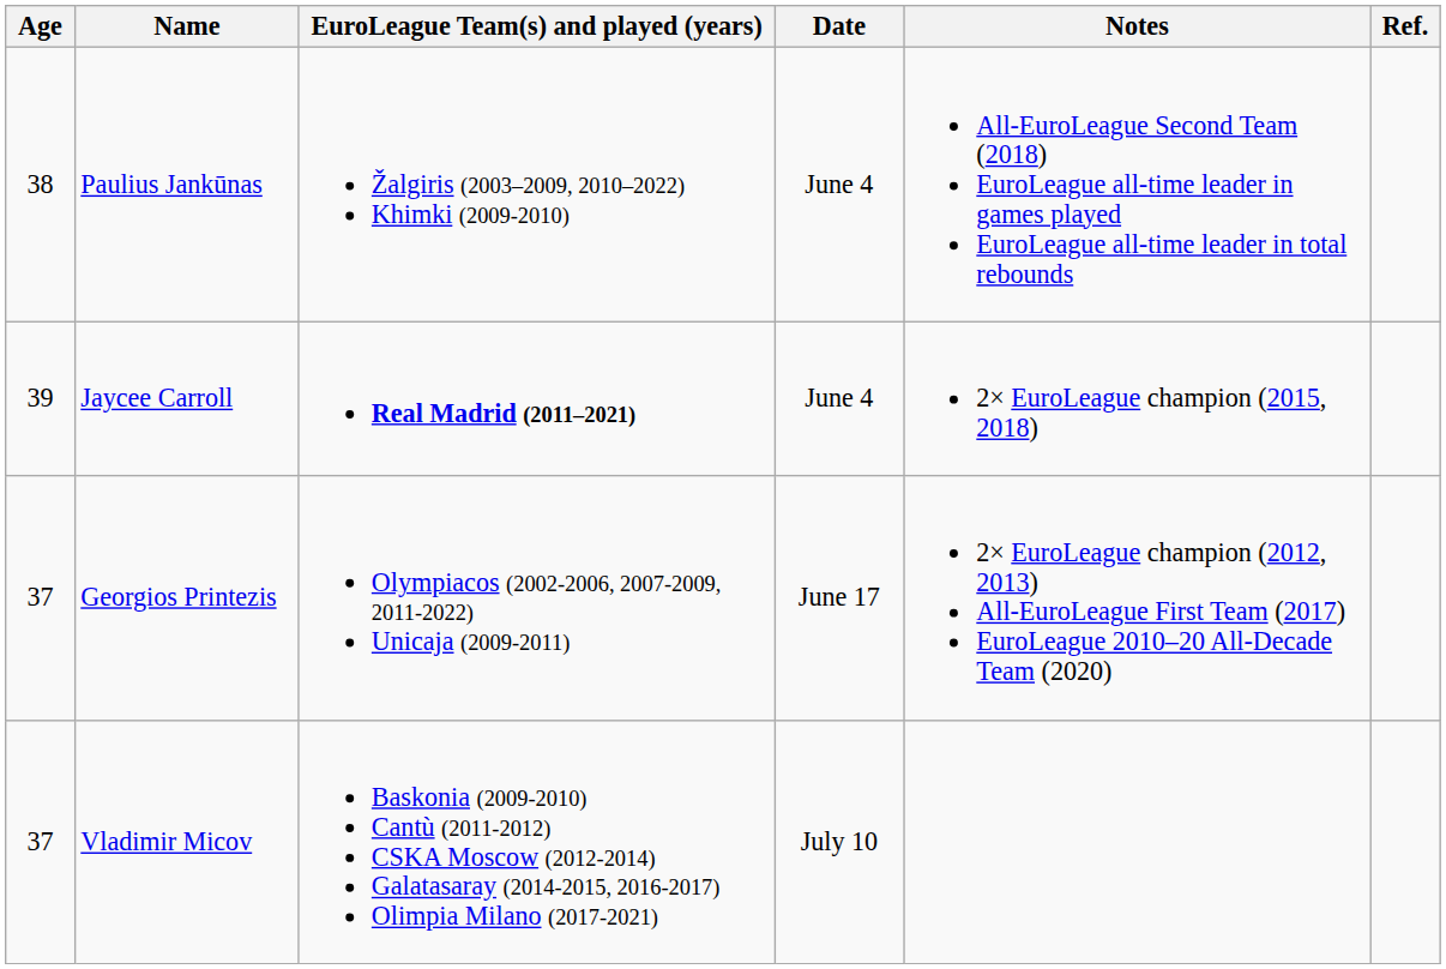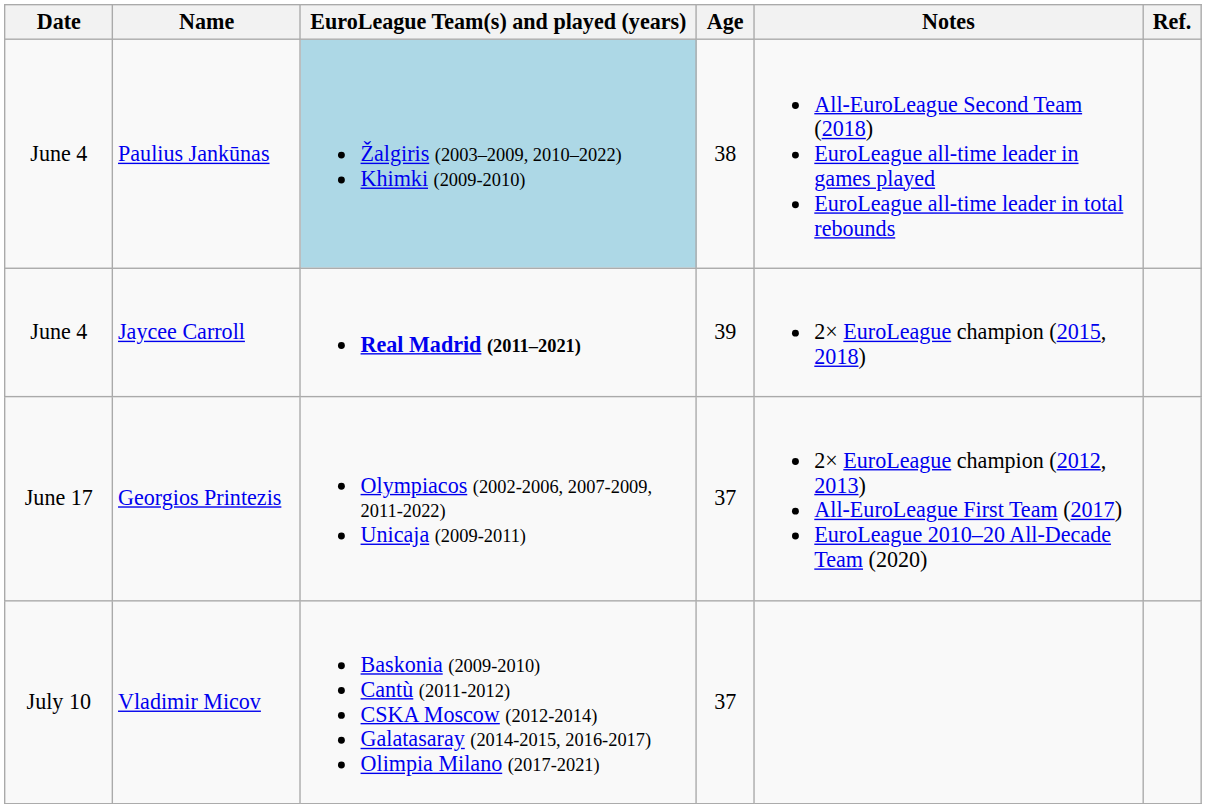 <table class="wikitable">
 <tr>
-<th style="width:40px">Age</th>
+<th style="width:100px">Date</th>
 <th style="width:180px">Name</th>
 <th style="width:400px">EuroLeague Team(s) and played (years)</th>
-<th style="width:100px">Date</th>
+<th style="width:40px">Age</th>
 <th style="width:390px">Notes</th>
 <th style="width:40px">Ref.</th>
 </tr>
 <tr>
+<td align=center>June 4</td>
+<td> <a href='#'>Paulius Jankūnas</a></td>
+<td style="background: lightblue;"><br><ul><li> <a href='#'>Žalgiris</a> <small>(2003–2009, 2010–2022)</small></li><li> <a href='#'>Khimki</a> <small>(2009-2010)</small></li></ul></td>
 <td align=center>38</td>
-<td> <a href='#'>Paulius Jankūnas</a></td>
-<td><br><ul><li> <a href='#'>Žalgiris</a> <small>(2003–2009, 2010–2022)</small></li><li> <a href='#'>Khimki</a> <small>(2009-2010)</small></li></ul></td>
-<td align=center>June 4</td>
 <td><br><ul><li><a href='#'>All-EuroLeague Second Team</a> (<a href='#'>2018</a>)</li><li><a href='#'>EuroLeague all-time leader in games played</a></li><li><a href='#'>EuroLeague all-time leader in total rebounds</a></li></ul></td>
 <td align=center></td>
 </tr>
 <tr>
-<td align=center>39</td>
+<td align=center>June 4</td>
 <td> <a href='#'>Jaycee Carroll</a></td>
 <td><strong><br><ul><li> <a href='#'>Real Madrid</a> <small>(2011–2021)</small></li></ul></strong></td>
-<td align=center>June 4</td>
+<td align=center>39</td>
 <td><br><ul><li>2× <a href='#'>EuroLeague</a> champion (<a href='#'>2015</a>, <a href='#'>2018</a>)</li></ul></td>
 <td align=center></td>
 </tr>
 <tr>
-<td align=center>37</td>
+<td align=center>June 17</td>
 <td> <a href='#'>Georgios Printezis</a></td>
 <td><br><ul><li> <a href='#'>Olympiacos</a> <small>(2002-2006, 2007-2009, 2011-2022)</small></li><li> <a href='#'>Unicaja</a> <small>(2009-2011)</small></li></ul></td>
-<td align=center>June 17</td>
+<td align=center>37</td>
 <td><br><ul><li>2× <a href='#'>EuroLeague</a> champion (<a href='#'>2012</a>, <a href='#'>2013</a>)</li><li><a href='#'>All-EuroLeague First Team</a> (<a href='#'>2017</a>)</li><li><a href='#'>EuroLeague 2010–20 All-Decade Team</a> (2020)</li></ul></td>
 <td align=center></td>
 </tr>
 <tr>
-<td align=center>37</td>
+<td align=center>July 10</td>
 <td> <a href='#'>Vladimir Micov</a></td>
 <td><br><ul><li> <a href='#'>Baskonia</a> <small>(2009-2010)</small></li><li> <a href='#'>Cantù</a> <small>(2011-2012)</small></li><li> <a href='#'>CSKA Moscow</a> <small>(2012-2014)</small></li><li> <a href='#'>Galatasaray</a> <small>(2014-2015, 2016-2017)</small></li><li> <a href='#'>Olimpia Milano</a> <small>(2017-2021)</small></li></ul></td>
-<td align=center>July 10</td>
+<td align=center>37</td>
 <td></td>
 <td align=center></td>
 </tr>
 </table>
